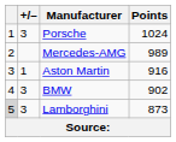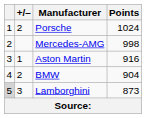 <table class="wikitable" style="font-size: 95%;">
 <tr>
 <th scope="col"></th>
 <th scope="col">+/–</th>
 <th scope="col">Manufacturer</th>
 <th scope="col">Points</th>
 </tr>
 <tr>
 <td align=center>1</td>
-<td align="left"> 3</td>
+<td align="left"> 2</td>
 <td> <a href='#'>Porsche</a></td>
 <td align=right>1024</td>
 </tr>
 <tr>
 <td align=center>2</td>
 <td align="left"></td>
 <td> <a href='#'>Mercedes-AMG</a></td>
-<td align=right>989</td>
+<td align=right>998</td>
 </tr>
 <tr>
 <td align=center>3</td>
 <td align="left"> 1</td>
 <td> <a href='#'>Aston Martin</a></td>
 <td align=right>916</td>
 </tr>
 <tr>
 <td align=center>4</td>
-<td align="left"> 3</td>
+<td align="left"> 2</td>
 <td> <a href='#'>BMW</a></td>
-<td align=right>902</td>
+<td align=right>904</td>
 </tr>
 <tr>
 <td align=center style="background: lightgrey;">5</td>
 <td align="left"> 3</td>
 <td> <a href='#'>Lamborghini</a></td>
 <td align=right>873</td>
 </tr>
 <tr>
 <th colspan=5>Source:</th>
 </tr>
 </table>
